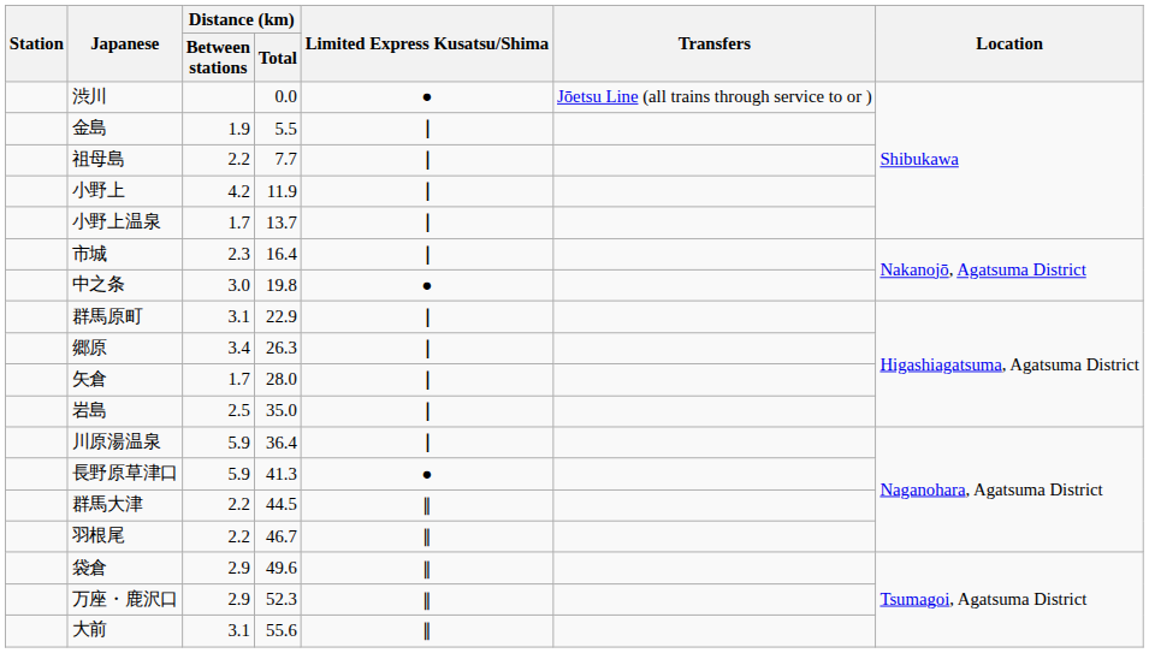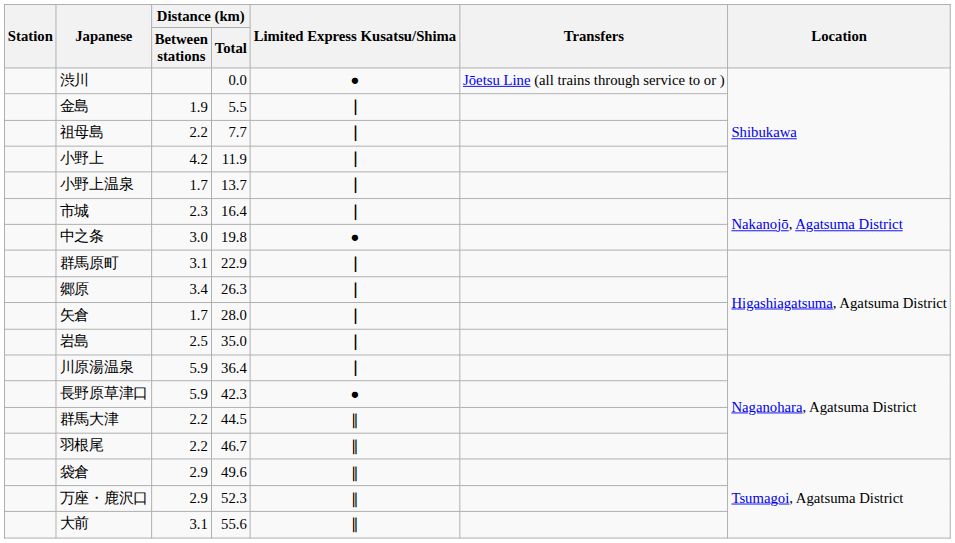 <table class="wikitable">
 <tr>
 <th rowspan="2">Station</th>
 <th rowspan="2">Japanese</th>
 <th colspan="2">Distance (km)</th>
 <th rowspan="2">Limited Express Kusatsu/Shima</th>
 <th rowspan="2">Transfers</th>
 <th rowspan="2">Location</th>
 </tr>
 <tr>
 <th>Between<br>stations</th>
 <th>Total</th>
 </tr>
 <tr>
 <td></td>
 <td>渋川</td>
 <td style="text-align:right;"> </td>
 <td style="text-align:right;">0.0</td>
 <td style="text-align: center;">●</td>
 <td><a href='#'>Jōetsu Line</a> (all trains through service to  or )</td>
 <td rowspan="5"><a href='#'>Shibukawa</a></td>
 </tr>
 <tr>
 <td></td>
 <td>金島</td>
 <td style="text-align:right;">1.9</td>
 <td style="text-align:right;">5.5</td>
 <td style="text-align: center;"><strong>｜</strong></td>
 <td> </td>
 </tr>
 <tr>
 <td></td>
 <td>祖母島</td>
 <td style="text-align:right;">2.2</td>
 <td style="text-align:right;">7.7</td>
 <td style="text-align: center;"><strong>｜</strong></td>
 <td> </td>
 </tr>
 <tr>
 <td></td>
 <td>小野上</td>
 <td style="text-align:right;">4.2</td>
 <td style="text-align:right;">11.9</td>
 <td style="text-align: center;"><strong>｜</strong></td>
 <td> </td>
 </tr>
 <tr>
 <td></td>
 <td>小野上温泉</td>
 <td style="text-align:right;">1.7</td>
 <td style="text-align:right;">13.7</td>
 <td style="text-align: center;"><strong>｜</strong></td>
 <td> </td>
 </tr>
 <tr>
 <td></td>
 <td>市城</td>
 <td style="text-align:right;">2.3</td>
 <td style="text-align:right;">16.4</td>
 <td style="text-align: center;"><strong>｜</strong></td>
 <td> </td>
 <td rowspan="2"><a href='#'>Nakanojō</a>, <a href='#'>Agatsuma District</a></td>
 </tr>
 <tr>
 <td></td>
 <td>中之条</td>
 <td style="text-align:right;">3.0</td>
 <td style="text-align:right;">19.8</td>
 <td style="text-align: center;">●</td>
 <td> </td>
 </tr>
 <tr>
 <td></td>
 <td>群馬原町</td>
 <td style="text-align:right;">3.1</td>
 <td style="text-align:right;">22.9</td>
 <td style="text-align: center;"><strong>｜</strong></td>
 <td> </td>
 <td rowspan="4"><a href='#'>Higashiagatsuma</a>, Agatsuma District</td>
 </tr>
 <tr>
 <td></td>
 <td>郷原</td>
 <td style="text-align:right;">3.4</td>
 <td style="text-align:right;">26.3</td>
 <td style="text-align: center;"><strong>｜</strong></td>
 <td> </td>
 </tr>
 <tr>
 <td></td>
 <td>矢倉</td>
 <td style="text-align:right;">1.7</td>
 <td style="text-align:right;">28.0</td>
 <td style="text-align: center;"><strong>｜</strong></td>
 <td> </td>
 </tr>
 <tr>
 <td></td>
 <td>岩島</td>
 <td style="text-align:right;">2.5</td>
 <td style="text-align:right;">35.0</td>
 <td style="text-align: center;"><strong>｜</strong></td>
 <td> </td>
 </tr>
 <tr>
 <td></td>
 <td>川原湯温泉</td>
 <td style="text-align:right;">5.9</td>
 <td style="text-align:right;">36.4</td>
 <td style="text-align: center;"><strong>｜</strong></td>
 <td> </td>
 <td rowspan="4"><a href='#'>Naganohara</a>, Agatsuma District</td>
 </tr>
 <tr>
 <td></td>
 <td>長野原草津口</td>
 <td style="text-align:right;">5.9</td>
-<td style="text-align:right;">41.3</td>
+<td style="text-align:right;">42.3</td>
 <td style="text-align: center;">●</td>
 <td> </td>
 </tr>
 <tr>
 <td></td>
 <td>群馬大津</td>
 <td style="text-align:right;">2.2</td>
 <td style="text-align:right;">44.5</td>
 <td style="text-align: center;">∥</td>
 <td> </td>
 </tr>
 <tr>
 <td></td>
 <td>羽根尾</td>
 <td style="text-align:right;">2.2</td>
 <td style="text-align:right;">46.7</td>
 <td style="text-align: center;">∥</td>
 <td> </td>
 </tr>
 <tr>
 <td></td>
 <td>袋倉</td>
 <td style="text-align:right;">2.9</td>
 <td style="text-align:right;">49.6</td>
 <td style="text-align: center;">∥</td>
 <td> </td>
 <td rowspan="3"><a href='#'>Tsumagoi</a>, Agatsuma District</td>
 </tr>
 <tr>
 <td></td>
 <td>万座・鹿沢口</td>
 <td style="text-align:right;">2.9</td>
 <td style="text-align:right;">52.3</td>
 <td style="text-align: center;">∥</td>
 <td> </td>
 </tr>
 <tr>
 <td></td>
 <td>大前</td>
 <td style="text-align:right;">3.1</td>
 <td style="text-align:right;">55.6</td>
 <td style="text-align: center;">∥</td>
 <td> </td>
 </tr>
 </table>
